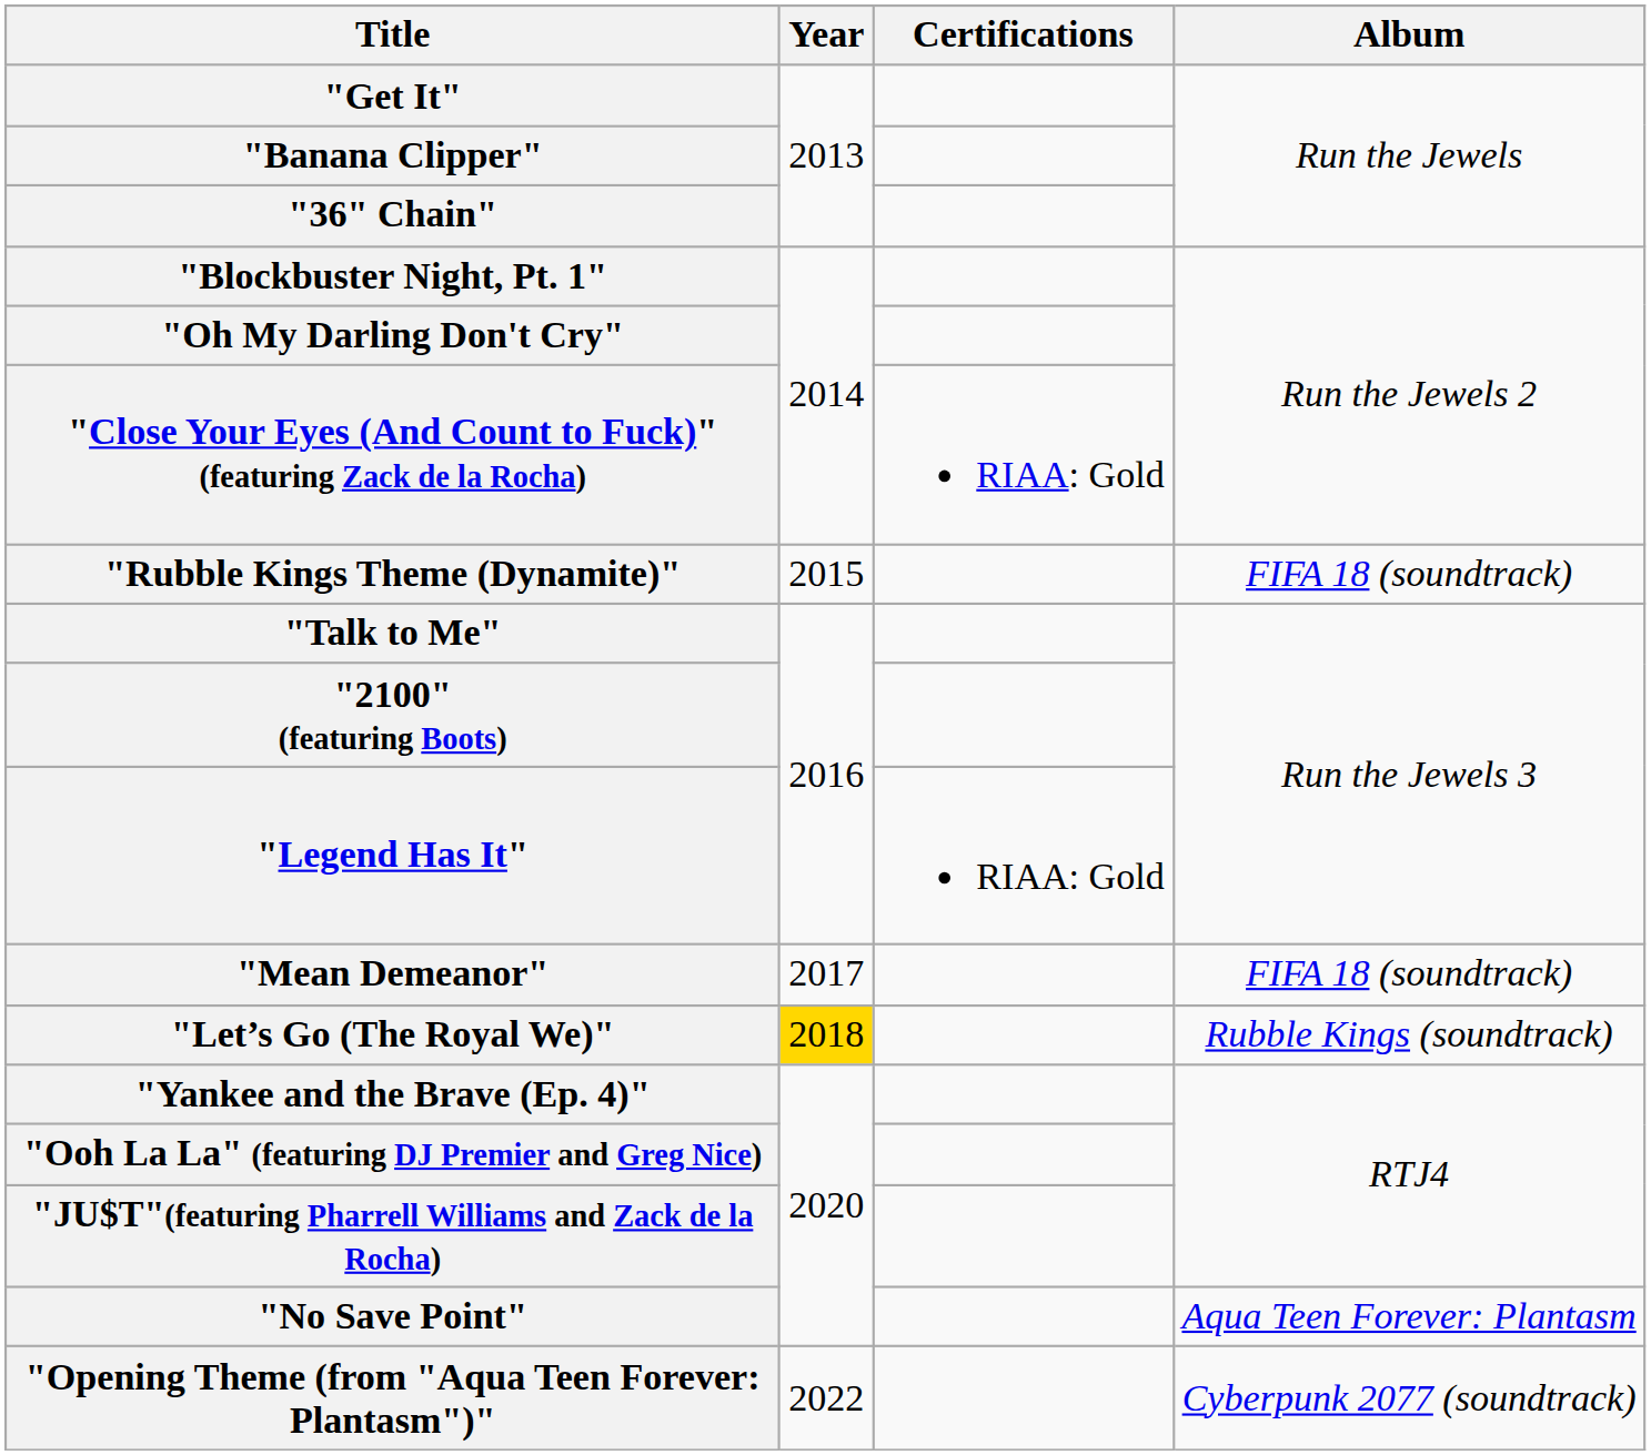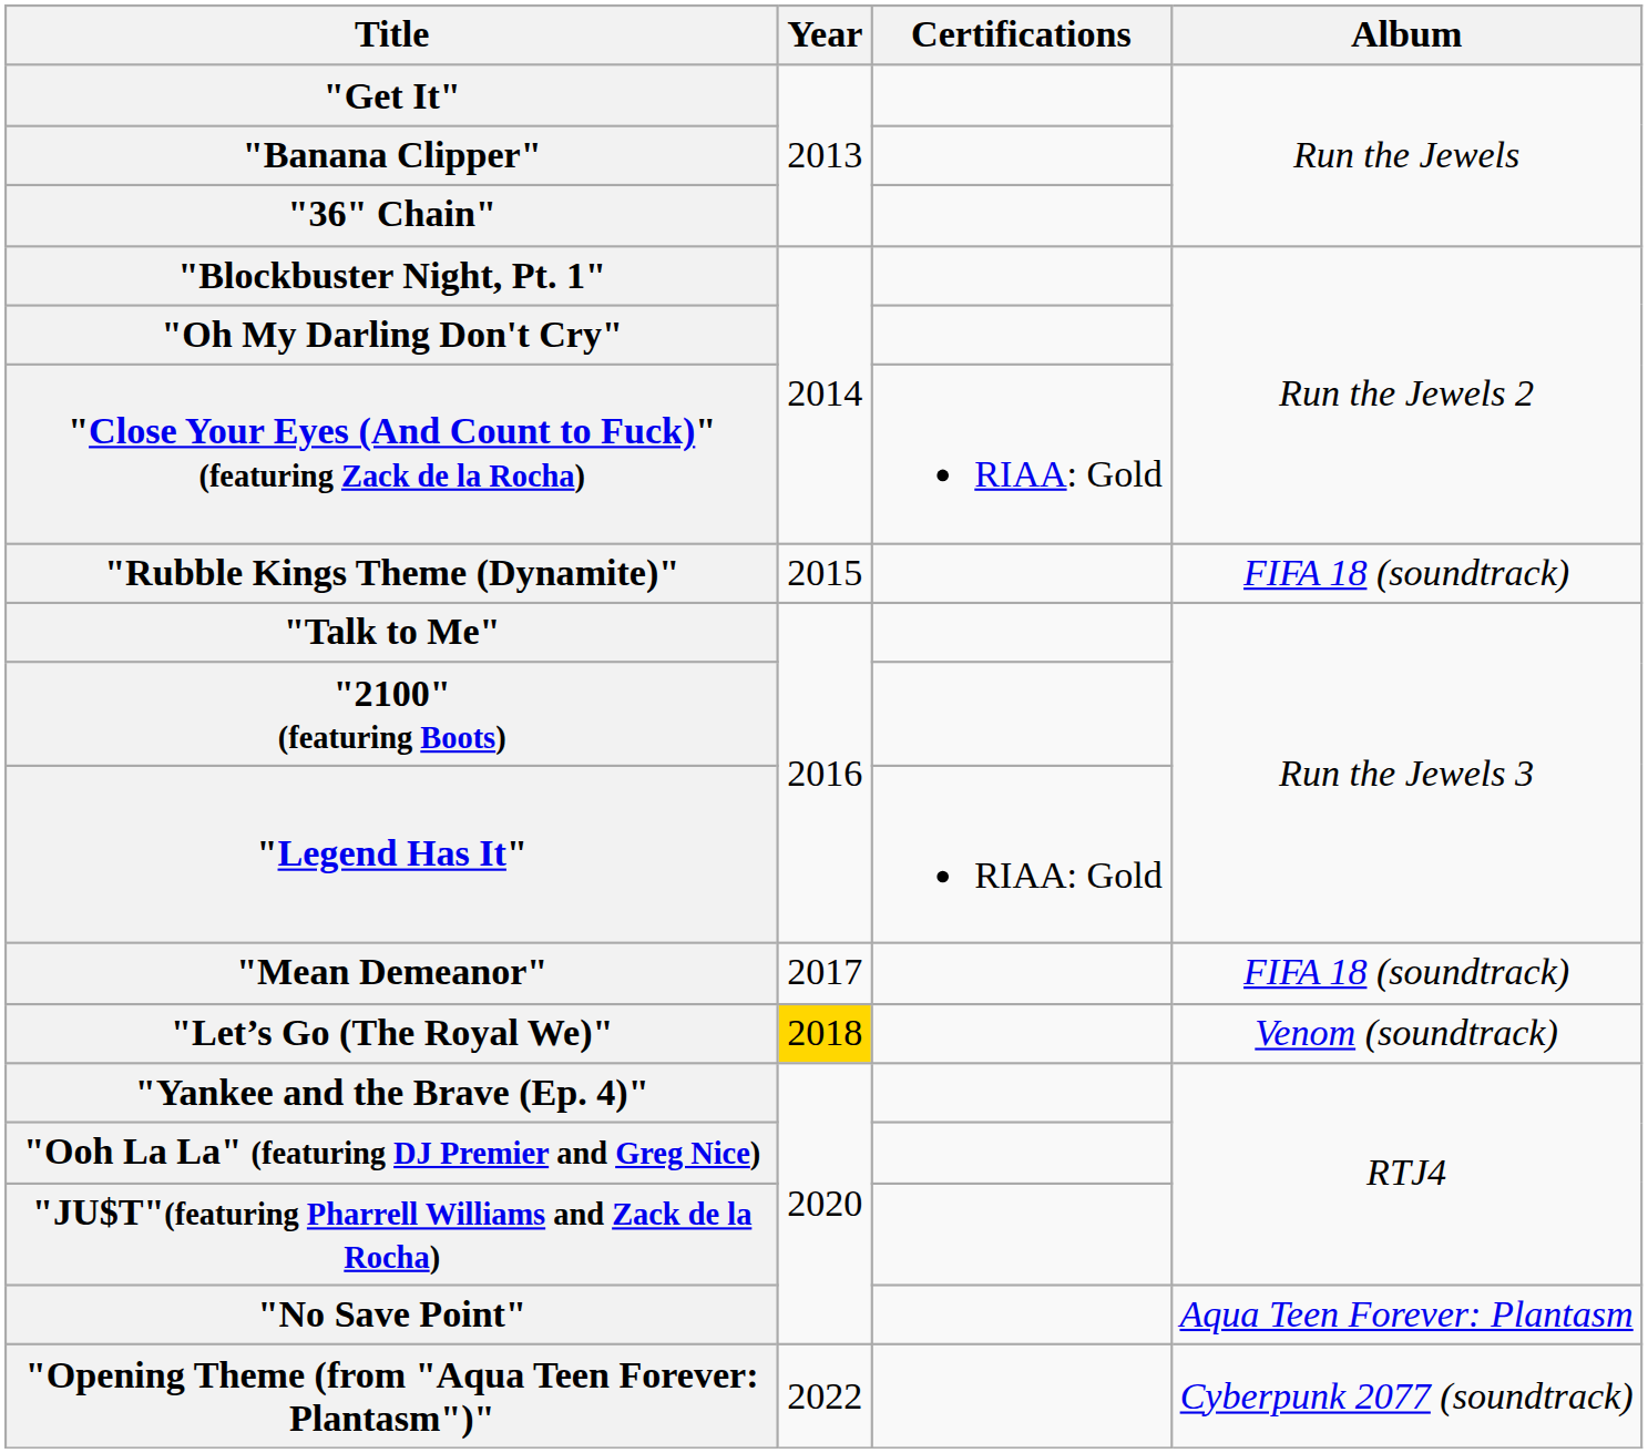 <table class="wikitable plainrowheaders" style="text-align:center;">
 <tr>
 <th scope="col" style="width:20em;">Title</th>
 <th scope="col" style="width:10px;">Year</th>
 <th>Certifications</th>
 <th scope="col">Album</th>
 </tr>
 <tr>
 <th scope="row">"Get It"</th>
 <td rowspan="3">2013</td>
 <td></td>
 <td rowspan="3"><em>Run the Jewels</em></td>
 </tr>
 <tr>
 <th scope="row">"Banana Clipper"</th>
 <td></td>
 </tr>
 <tr>
 <th scope="row">"36" Chain"</th>
 <td></td>
 </tr>
 <tr>
 <th scope="row">"Blockbuster Night, Pt. 1"</th>
 <td rowspan="3">2014</td>
 <td></td>
 <td rowspan="3"><em>Run the Jewels 2</em></td>
 </tr>
 <tr>
 <th scope="row">"Oh My Darling Don't Cry"</th>
 <td></td>
 </tr>
 <tr>
 <th scope="row">"<a href='#'>Close Your Eyes (And Count to Fuck)</a>" <br><small>(featuring <a href='#'>Zack de la Rocha</a>)</small></th>
 <td><br><ul><li><a href='#'>RIAA</a>: Gold</li></ul></td>
 </tr>
 <tr>
 <th scope="row">"Rubble Kings Theme (Dynamite)"</th>
 <td>2015</td>
 <td></td>
 <td rowspan="1"><em><a href='#'>FIFA 18</a> (soundtrack)</em></td>
 </tr>
 <tr>
 <th scope="row">"Talk to Me"</th>
 <td rowspan="3">2016</td>
 <td></td>
 <td rowspan="3"><em>Run the Jewels 3</em></td>
 </tr>
 <tr>
 <th scope="row">"2100"<br><small>(featuring <a href='#'>Boots</a>)</small></th>
 <td></td>
 </tr>
 <tr>
 <th scope="row">"<a href='#'>Legend Has It</a>"</th>
 <td><br><ul><li>RIAA: Gold</li></ul></td>
 </tr>
 <tr>
 <th scope="row">"Mean Demeanor"</th>
 <td rowspan="1">2017</td>
 <td></td>
 <td rowspan="1"><em><a href='#'>FIFA 18</a> (soundtrack)</em></td>
 </tr>
 <tr>
 <th scope="row">"Let’s Go (The Royal We)"</th>
 <td rowspan="1" style="background: gold;">2018</td>
 <td></td>
-<td><em><a href='#'>Rubble Kings</a> (soundtrack)</em></td>
+<td><em><a href='#'>Venom</a> (soundtrack)</em></td>
 </tr>
 <tr>
 <th scope="row">"Yankee and the Brave (Ep. 4)"</th>
 <td rowspan="4">2020</td>
 <td></td>
 <td rowspan="3"><em>RTJ4</em></td>
 </tr>
 <tr>
 <th scope="row">"Ooh La La" <small>(featuring <a href='#'>DJ Premier</a> and <a href='#'>Greg Nice</a>)</small></th>
 </tr>
 <tr>
 <th scope="row">"JU$T"<small>(featuring <a href='#'>Pharrell Williams</a> and <a href='#'>Zack de la Rocha</a>)</small></th>
 <td></td>
 </tr>
 <tr>
 <th scope="row">"No Save Point"</th>
 <td></td>
 <td><em><a href='#'>Aqua Teen Forever: Plantasm</a></em></td>
 </tr>
 <tr>
 <th scope="row">"Opening Theme (from "Aqua Teen Forever: Plantasm")"</th>
 <td>2022</td>
 <td></td>
 <td><em><a href='#'>Cyberpunk 2077</a> (soundtrack)</em></td>
 </tr>
 </table>
